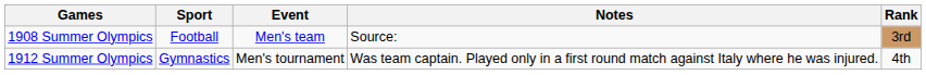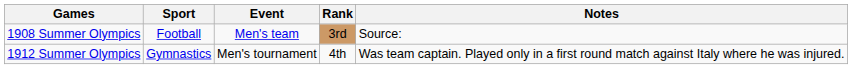 <table class="wikitable" style=" text-align:center;">
 <tr>
 <th>Games</th>
 <th>Sport</th>
 <th>Event</th>
+<th>Rank</th>
 <th>Notes</th>
-<th>Rank</th>
 </tr>
 <tr>
 <td><a href='#'>1908 Summer Olympics</a></td>
 <td><a href='#'>Football</a></td>
 <td><a href='#'>Men's team</a></td>
+<td style=background-color:#cc9966>3rd</td>
 <td align=left>Source:</td>
-<td style=background-color:#cc9966>3rd</td>
 </tr>
 <tr>
 <td><a href='#'>1912 Summer Olympics</a></td>
 <td><a href='#'>Gymnastics</a></td>
 <td>Men's tournament</td>
+<td>4th</td>
 <td align=left>Was team captain. Played only in a first round match against Italy where he was injured.</td>
-<td>4th</td>
 </tr>
 </table>
